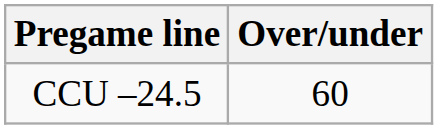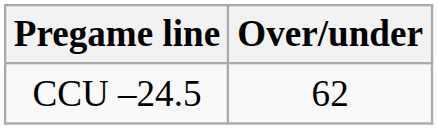 <table class="wikitable">
 <tr align="center">
 <th style=>Pregame line</th>
 <th style=>Over/under</th>
 </tr>
 <tr align="center">
 <td>CCU –24.5</td>
-<td>60</td>
+<td>62</td>
 </tr>
 </table>
